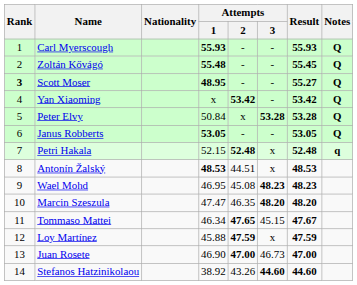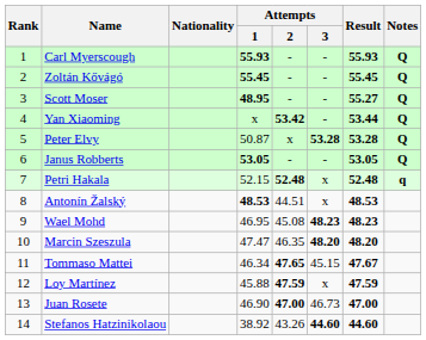 <table class="wikitable sortable" style="text-align:center">
 <tr>
 <th rowspan=2>Rank</th>
 <th rowspan=2>Name</th>
 <th rowspan=2>Nationality</th>
 <th colspan=3>Attempts</th>
 <th rowspan=2>Result</th>
 <th rowspan=2>Notes</th>
 </tr>
 <tr>
 <th>1</th>
 <th>2</th>
 <th>3</th>
 </tr>
 <tr bgcolor=ccffcc>
 <td>1</td>
 <td align=left><a href='#'>Carl Myerscough</a></td>
 <td align=left></td>
 <td><strong>55.93</strong></td>
 <td>-</td>
 <td>-</td>
 <td><strong>55.93</strong></td>
 <td><strong>Q</strong></td>
 </tr>
 <tr bgcolor=ccffcc>
 <td>2</td>
 <td align=left><a href='#'>Zoltán Kővágó</a></td>
 <td align=left></td>
-<td><strong>55.48</strong></td>
+<td><strong>55.45</strong></td>
 <td>-</td>
 <td>-</td>
 <td><strong>55.45</strong></td>
 <td><strong>Q</strong></td>
 </tr>
 <tr bgcolor=ccffcc>
-<td><strong>3</strong></td>
+<td>3</td>
 <td align=left><a href='#'>Scott Moser</a></td>
 <td align=left></td>
 <td><strong>48.95</strong></td>
 <td>-</td>
 <td>-</td>
 <td><strong>55.27</strong></td>
 <td><strong>Q</strong></td>
 </tr>
 <tr bgcolor=ccffcc>
 <td>4</td>
 <td align=left><a href='#'>Yan Xiaoming</a></td>
 <td align=left></td>
 <td>x</td>
 <td><strong>53.42</strong></td>
 <td>-</td>
-<td><strong>53.42</strong></td>
+<td><strong>53.44</strong></td>
 <td><strong>Q</strong></td>
 </tr>
 <tr bgcolor=ccffcc>
 <td>5</td>
 <td align=left><a href='#'>Peter Elvy</a></td>
 <td align=left></td>
-<td>50.84</td>
+<td>50.87</td>
 <td>x</td>
 <td><strong>53.28</strong></td>
 <td><strong>53.28</strong></td>
 <td><strong>Q</strong></td>
 </tr>
 <tr bgcolor=ccffcc>
 <td>6</td>
 <td align=left><a href='#'>Janus Robberts</a></td>
 <td align=left></td>
 <td><strong>53.05</strong></td>
 <td>-</td>
 <td>-</td>
 <td><strong>53.05</strong></td>
 <td><strong>Q</strong></td>
 </tr>
 <tr bgcolor=ddffdd>
 <td>7</td>
 <td align=left><a href='#'>Petri Hakala</a></td>
 <td align=left></td>
 <td>52.15</td>
 <td><strong>52.48</strong></td>
 <td>x</td>
 <td><strong>52.48</strong></td>
 <td><strong>q</strong></td>
 </tr>
 <tr>
 <td>8</td>
 <td align=left><a href='#'>Antonín Žalský</a></td>
 <td align=left></td>
 <td><strong>48.53</strong></td>
 <td>44.51</td>
 <td>x</td>
 <td><strong>48.53</strong></td>
 <td></td>
 </tr>
 <tr>
 <td>9</td>
 <td align=left><a href='#'>Wael Mohd</a></td>
 <td align=left></td>
 <td>46.95</td>
 <td>45.08</td>
 <td><strong>48.23</strong></td>
 <td><strong>48.23</strong></td>
 <td></td>
 </tr>
 <tr>
 <td>10</td>
 <td align=left><a href='#'>Marcin Szeszula</a></td>
 <td align=left></td>
 <td>47.47</td>
 <td>46.35</td>
 <td><strong>48.20</strong></td>
 <td><strong>48.20</strong></td>
 <td></td>
 </tr>
 <tr>
 <td>11</td>
 <td align=left><a href='#'>Tommaso Mattei</a></td>
 <td align=left></td>
 <td>46.34</td>
 <td><strong>47.65</strong></td>
 <td>45.15</td>
 <td><strong>47.67</strong></td>
 <td></td>
 </tr>
 <tr>
 <td>12</td>
 <td align=left><a href='#'>Loy Martínez</a></td>
 <td align=left></td>
 <td>45.88</td>
 <td><strong>47.59</strong></td>
 <td>x</td>
 <td><strong>47.59</strong></td>
 <td></td>
 </tr>
 <tr>
 <td>13</td>
 <td align=left><a href='#'>Juan Rosete</a></td>
 <td align=left></td>
 <td>46.90</td>
 <td><strong>47.00</strong></td>
 <td>46.73</td>
 <td><strong>47.00</strong></td>
 <td></td>
 </tr>
 <tr>
 <td>14</td>
 <td align=left><a href='#'>Stefanos Hatzinikolaou</a></td>
 <td align=left></td>
 <td>38.92</td>
 <td>43.26</td>
 <td><strong>44.60</strong></td>
 <td><strong>44.60</strong></td>
 <td></td>
 </tr>
 </table>
